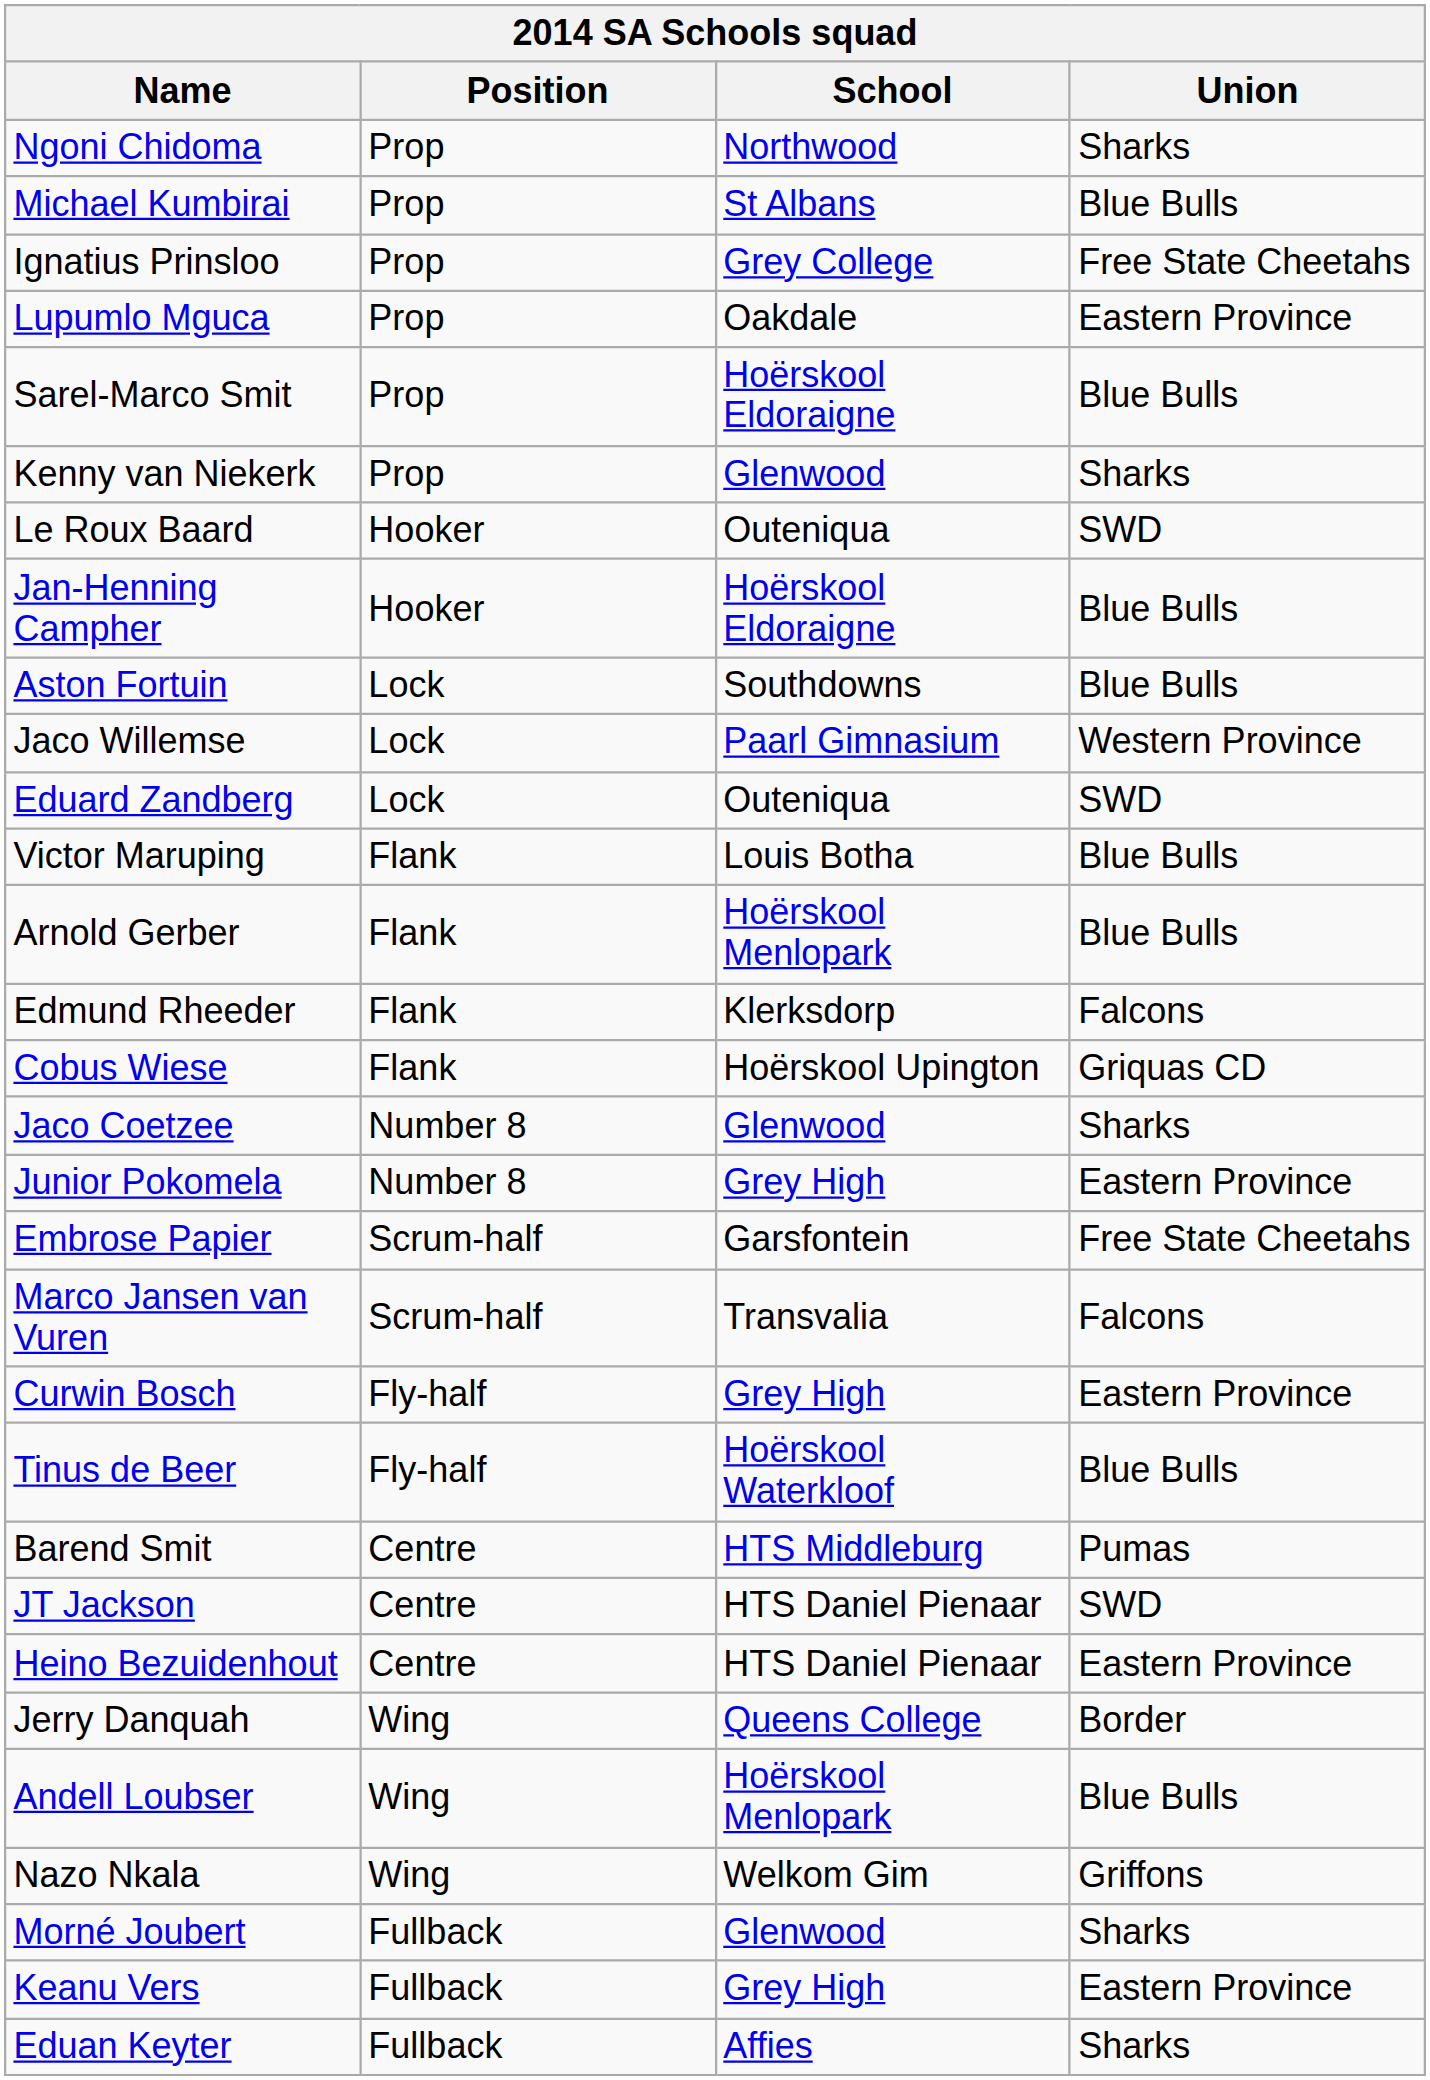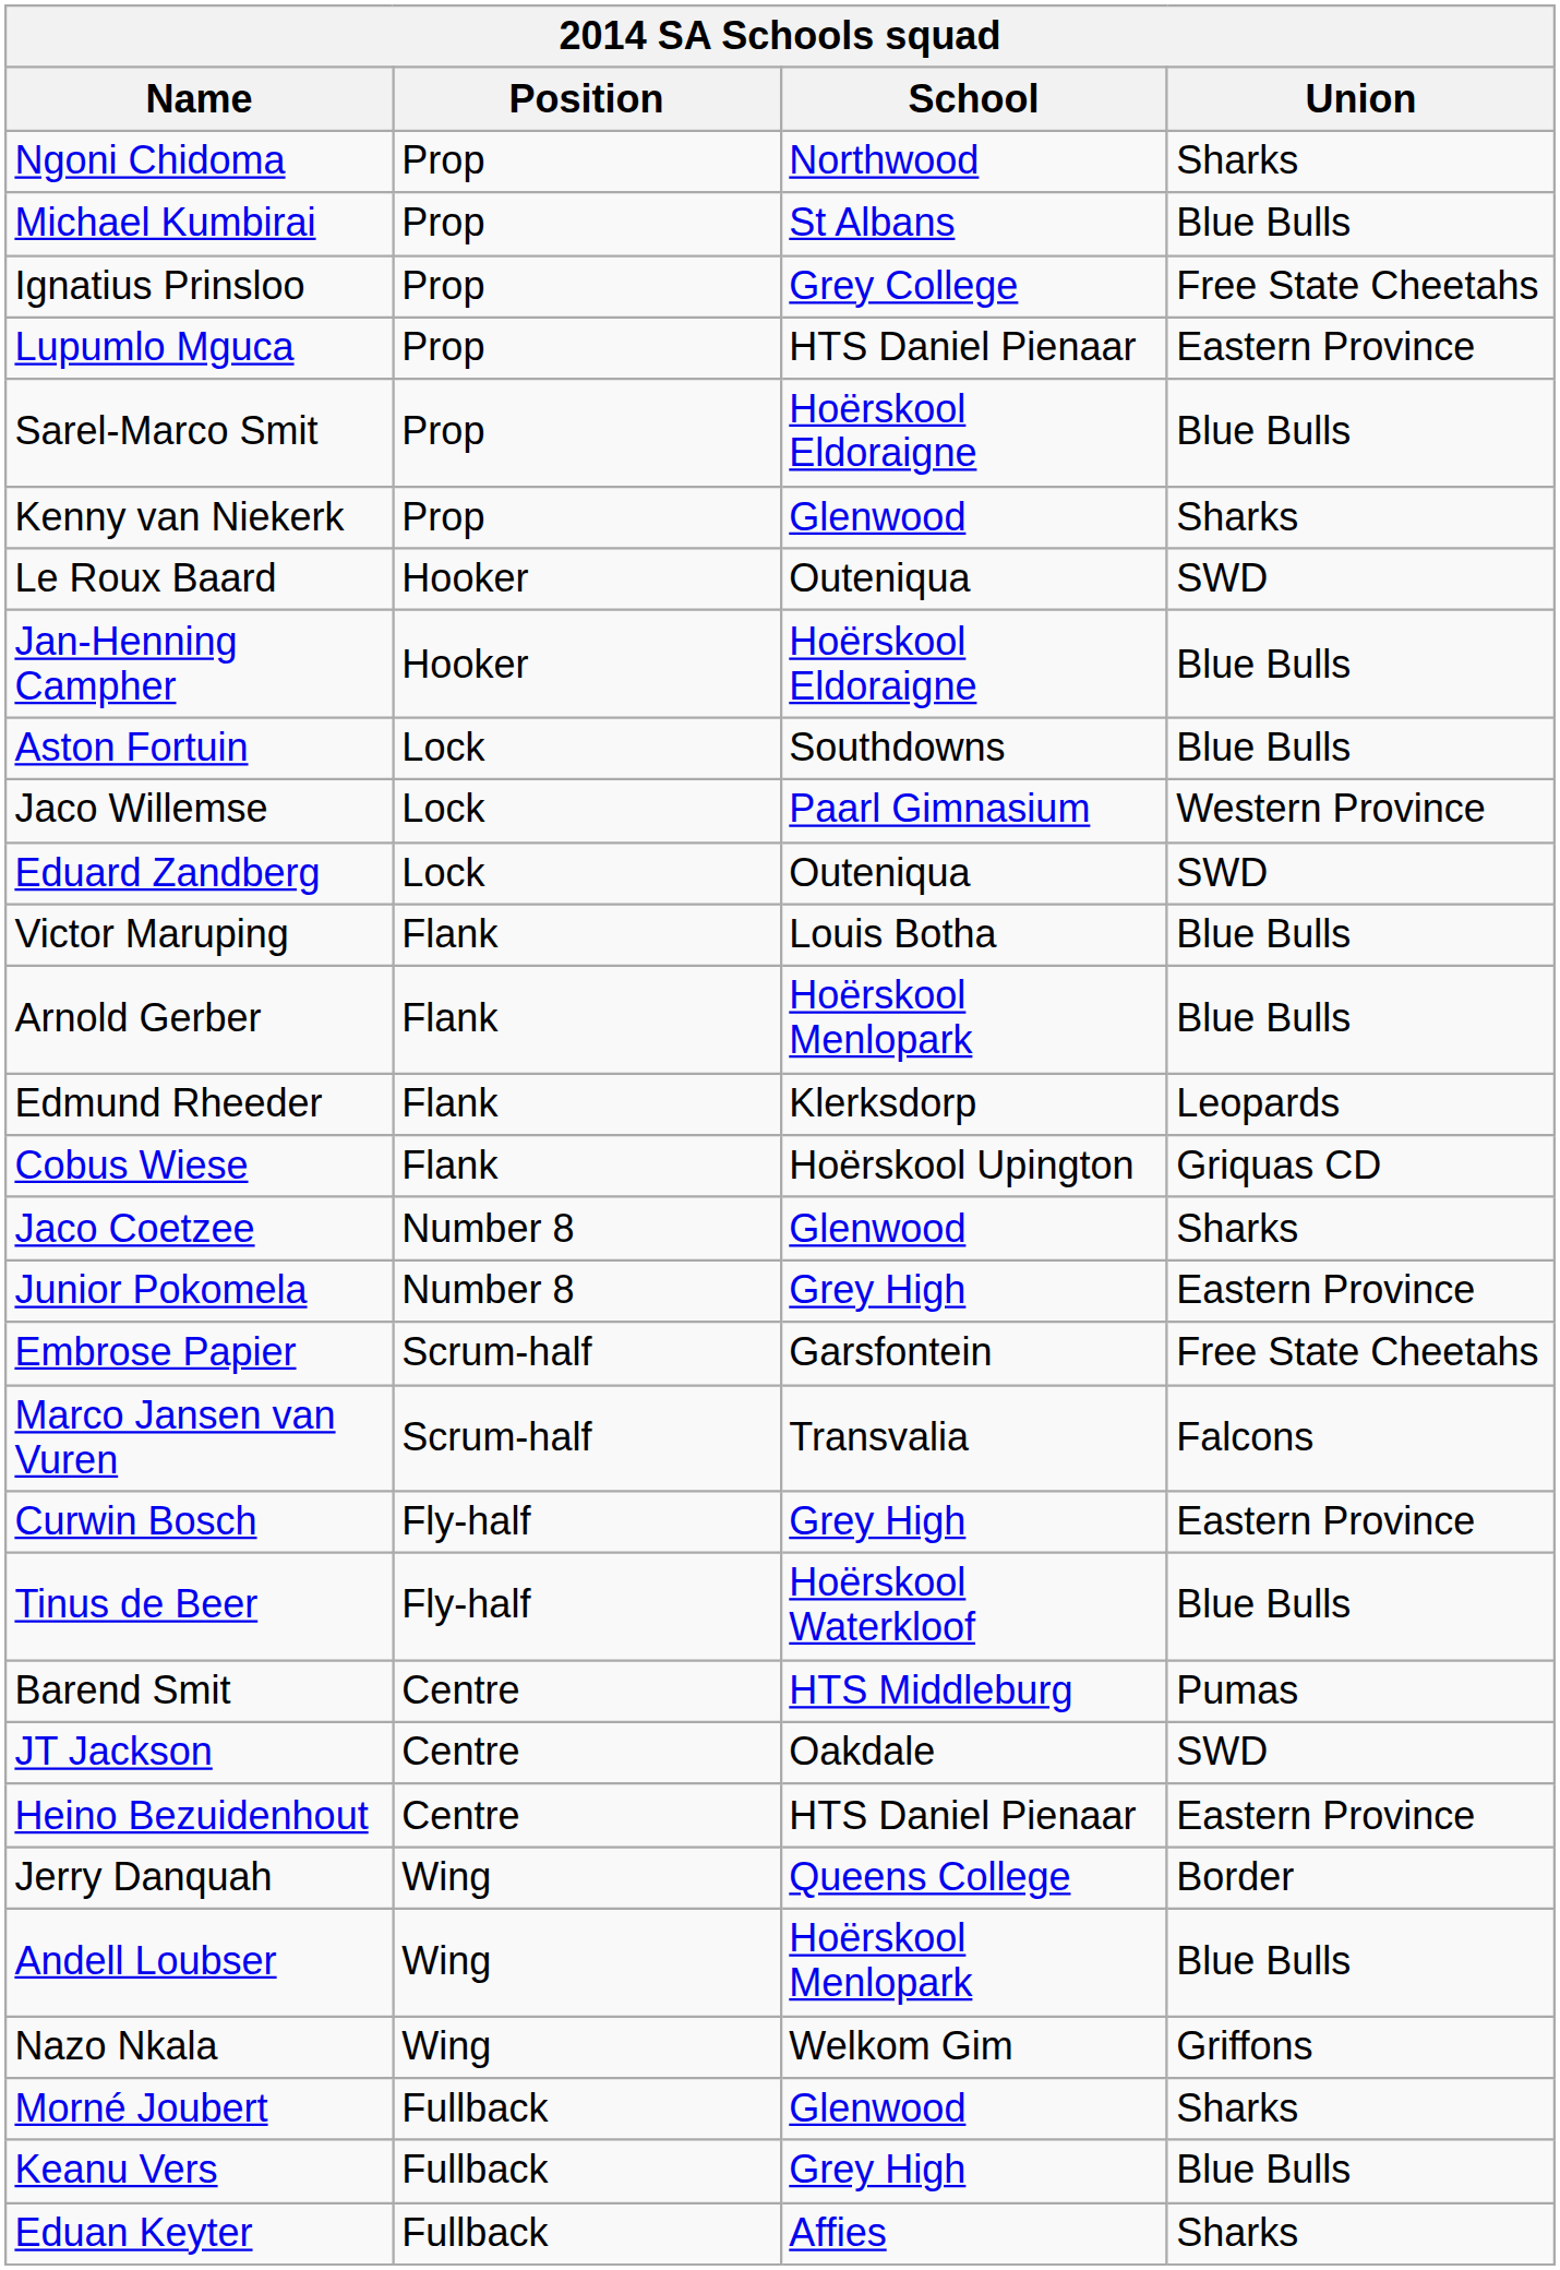 <table class="wikitable" style="text-align:left; width:50%">
 <tr>
 <th colspan="100%">2014 SA Schools squad</th>
 </tr>
 <tr>
 <th style="width:25%;">Name</th>
 <th style="width:25%;">Position</th>
 <th style="width:25%;">School</th>
 <th style="width:25%;">Union</th>
 </tr>
 <tr>
 <td><a href='#'>Ngoni Chidoma</a></td>
 <td>Prop</td>
 <td><a href='#'>Northwood</a></td>
 <td>Sharks</td>
 </tr>
 <tr>
 <td><a href='#'>Michael Kumbirai</a></td>
 <td>Prop</td>
 <td><a href='#'>St Albans</a></td>
 <td>Blue Bulls</td>
 </tr>
 <tr>
 <td>Ignatius Prinsloo</td>
 <td>Prop</td>
 <td><a href='#'>Grey College</a></td>
 <td>Free State Cheetahs</td>
 </tr>
 <tr>
 <td><a href='#'>Lupumlo Mguca</a></td>
 <td>Prop</td>
-<td>Oakdale</td>
+<td>HTS Daniel Pienaar</td>
 <td>Eastern Province</td>
 </tr>
 <tr>
 <td>Sarel-Marco Smit</td>
 <td>Prop</td>
 <td><a href='#'>Hoërskool Eldoraigne</a></td>
 <td>Blue Bulls</td>
 </tr>
 <tr>
 <td>Kenny van Niekerk</td>
 <td>Prop</td>
 <td><a href='#'>Glenwood</a></td>
 <td>Sharks</td>
 </tr>
 <tr>
 <td>Le Roux Baard</td>
 <td>Hooker</td>
 <td>Outeniqua</td>
 <td>SWD</td>
 </tr>
 <tr>
 <td><a href='#'>Jan-Henning Campher</a></td>
 <td>Hooker</td>
 <td><a href='#'>Hoërskool Eldoraigne</a></td>
 <td>Blue Bulls</td>
 </tr>
 <tr>
 <td><a href='#'>Aston Fortuin</a></td>
 <td>Lock</td>
 <td>Southdowns</td>
 <td>Blue Bulls</td>
 </tr>
 <tr>
 <td>Jaco Willemse</td>
 <td>Lock</td>
 <td><a href='#'>Paarl Gimnasium</a></td>
 <td>Western Province</td>
 </tr>
 <tr>
 <td><a href='#'>Eduard Zandberg</a></td>
 <td>Lock</td>
 <td>Outeniqua</td>
 <td>SWD</td>
 </tr>
 <tr>
 <td>Victor Maruping</td>
 <td>Flank</td>
 <td>Louis Botha</td>
 <td>Blue Bulls</td>
 </tr>
 <tr>
 <td>Arnold Gerber</td>
 <td>Flank</td>
 <td><a href='#'>Hoërskool Menlopark</a></td>
 <td>Blue Bulls</td>
 </tr>
 <tr>
 <td>Edmund Rheeder</td>
 <td>Flank</td>
 <td>Klerksdorp</td>
-<td>Falcons</td>
+<td>Leopards</td>
 </tr>
 <tr>
 <td><a href='#'>Cobus Wiese</a></td>
 <td>Flank</td>
 <td>Hoërskool Upington</td>
 <td>Griquas CD</td>
 </tr>
 <tr>
 <td><a href='#'>Jaco Coetzee</a></td>
 <td>Number 8</td>
 <td><a href='#'>Glenwood</a></td>
 <td>Sharks</td>
 </tr>
 <tr>
 <td><a href='#'>Junior Pokomela</a></td>
 <td>Number 8</td>
 <td><a href='#'>Grey High</a></td>
 <td>Eastern Province</td>
 </tr>
 <tr>
 <td><a href='#'>Embrose Papier</a></td>
 <td>Scrum-half</td>
 <td>Garsfontein</td>
 <td>Free State Cheetahs</td>
 </tr>
 <tr>
 <td><a href='#'>Marco Jansen van Vuren</a></td>
 <td>Scrum-half</td>
 <td>Transvalia</td>
 <td>Falcons</td>
 </tr>
 <tr>
 <td><a href='#'>Curwin Bosch</a></td>
 <td>Fly-half</td>
 <td><a href='#'>Grey High</a></td>
 <td>Eastern Province</td>
 </tr>
 <tr>
 <td><a href='#'>Tinus de Beer</a></td>
 <td>Fly-half</td>
 <td><a href='#'>Hoërskool Waterkloof</a></td>
 <td>Blue Bulls</td>
 </tr>
 <tr>
 <td>Barend Smit</td>
 <td>Centre</td>
 <td><a href='#'>HTS Middleburg</a></td>
 <td>Pumas</td>
 </tr>
 <tr>
 <td><a href='#'>JT Jackson</a></td>
 <td>Centre</td>
-<td>HTS Daniel Pienaar</td>
+<td>Oakdale</td>
 <td>SWD</td>
 </tr>
 <tr>
 <td><a href='#'>Heino Bezuidenhout</a></td>
 <td>Centre</td>
 <td>HTS Daniel Pienaar</td>
 <td>Eastern Province</td>
 </tr>
 <tr>
 <td>Jerry Danquah</td>
 <td>Wing</td>
 <td><a href='#'>Queens College</a></td>
 <td>Border</td>
 </tr>
 <tr>
 <td><a href='#'>Andell Loubser</a></td>
 <td>Wing</td>
 <td><a href='#'>Hoërskool Menlopark</a></td>
 <td>Blue Bulls</td>
 </tr>
 <tr>
 <td>Nazo Nkala</td>
 <td>Wing</td>
 <td>Welkom Gim</td>
 <td>Griffons</td>
 </tr>
 <tr>
 <td><a href='#'>Morné Joubert</a></td>
 <td>Fullback</td>
 <td><a href='#'>Glenwood</a></td>
 <td>Sharks</td>
 </tr>
 <tr>
 <td><a href='#'>Keanu Vers</a></td>
 <td>Fullback</td>
 <td><a href='#'>Grey High</a></td>
-<td>Eastern Province</td>
+<td>Blue Bulls</td>
 </tr>
 <tr>
 <td><a href='#'>Eduan Keyter</a></td>
 <td>Fullback</td>
 <td><a href='#'>Affies</a></td>
 <td>Sharks</td>
 </tr>
 </table>
